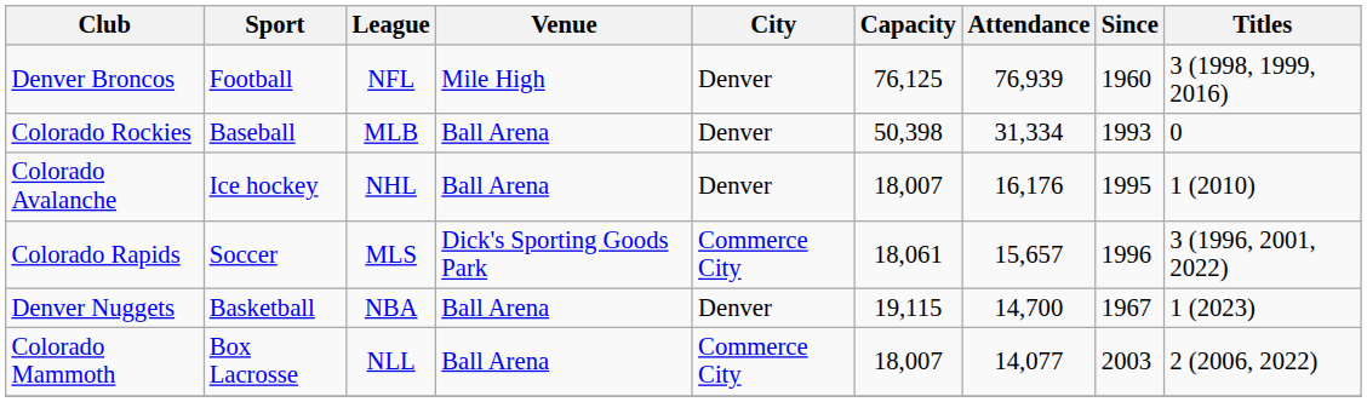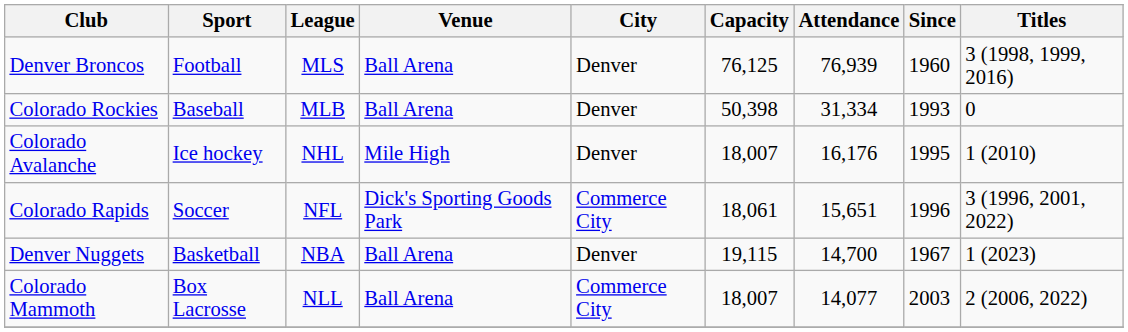 <table class="wikitable sortable">
 <tr>
 <th>Club</th>
 <th>Sport</th>
 <th>League</th>
 <th>Venue</th>
 <th>City</th>
 <th>Capacity</th>
 <th>Attendance</th>
 <th>Since</th>
 <th>Titles</th>
 </tr>
 <tr>
 <td><a href='#'>Denver Broncos</a></td>
 <td><a href='#'>Football</a></td>
-<td align=center><a href='#'>NFL</a></td>
-<td><a href='#'>Mile High</a></td>
+<td align=center><a href='#'>MLS</a></td>
+<td><a href='#'>Ball Arena</a></td>
 <td>Denver</td>
 <td align=center>76,125</td>
 <td align=center>76,939</td>
 <td>1960</td>
 <td>3 (1998, 1999, 2016)</td>
 </tr>
 <tr>
 <td><a href='#'>Colorado Rockies</a></td>
 <td><a href='#'>Baseball</a></td>
 <td align=center><a href='#'>MLB</a></td>
 <td><a href='#'>Ball Arena</a></td>
 <td>Denver</td>
 <td align=center>50,398</td>
 <td align=center>31,334</td>
 <td>1993</td>
 <td>0</td>
 </tr>
 <tr>
 <td><a href='#'>Colorado Avalanche</a></td>
 <td><a href='#'>Ice hockey</a></td>
 <td align=center><a href='#'>NHL</a></td>
-<td><a href='#'>Ball Arena</a></td>
+<td><a href='#'>Mile High</a></td>
 <td>Denver</td>
 <td align=center>18,007</td>
 <td align=center>16,176</td>
 <td>1995</td>
 <td>1 (2010)</td>
 </tr>
 <tr>
 <td><a href='#'>Colorado Rapids</a></td>
 <td><a href='#'>Soccer</a></td>
-<td align=center><a href='#'>MLS</a></td>
+<td align=center><a href='#'>NFL</a></td>
 <td><a href='#'>Dick's Sporting Goods Park</a></td>
 <td><a href='#'>Commerce City</a></td>
 <td align=center>18,061</td>
-<td align=center>15,657</td>
+<td align=center>15,651</td>
 <td>1996</td>
 <td>3 (1996, 2001, 2022)</td>
 </tr>
 <tr>
 <td><a href='#'>Denver Nuggets</a></td>
 <td><a href='#'>Basketball</a></td>
 <td align=center><a href='#'>NBA</a></td>
 <td><a href='#'>Ball Arena</a></td>
 <td>Denver</td>
 <td align=center>19,115</td>
 <td align=center>14,700</td>
 <td>1967</td>
 <td>1 (2023)</td>
 </tr>
 <tr>
 <td><a href='#'>Colorado Mammoth</a></td>
 <td><a href='#'>Box Lacrosse</a></td>
 <td align=center><a href='#'>NLL</a></td>
 <td><a href='#'>Ball Arena</a></td>
 <td><a href='#'>Commerce City</a></td>
 <td align=center>18,007</td>
 <td align=center>14,077</td>
 <td>2003</td>
 <td>2 (2006, 2022)</td>
 </tr>
 <tr>
 </tr>
 </table>
